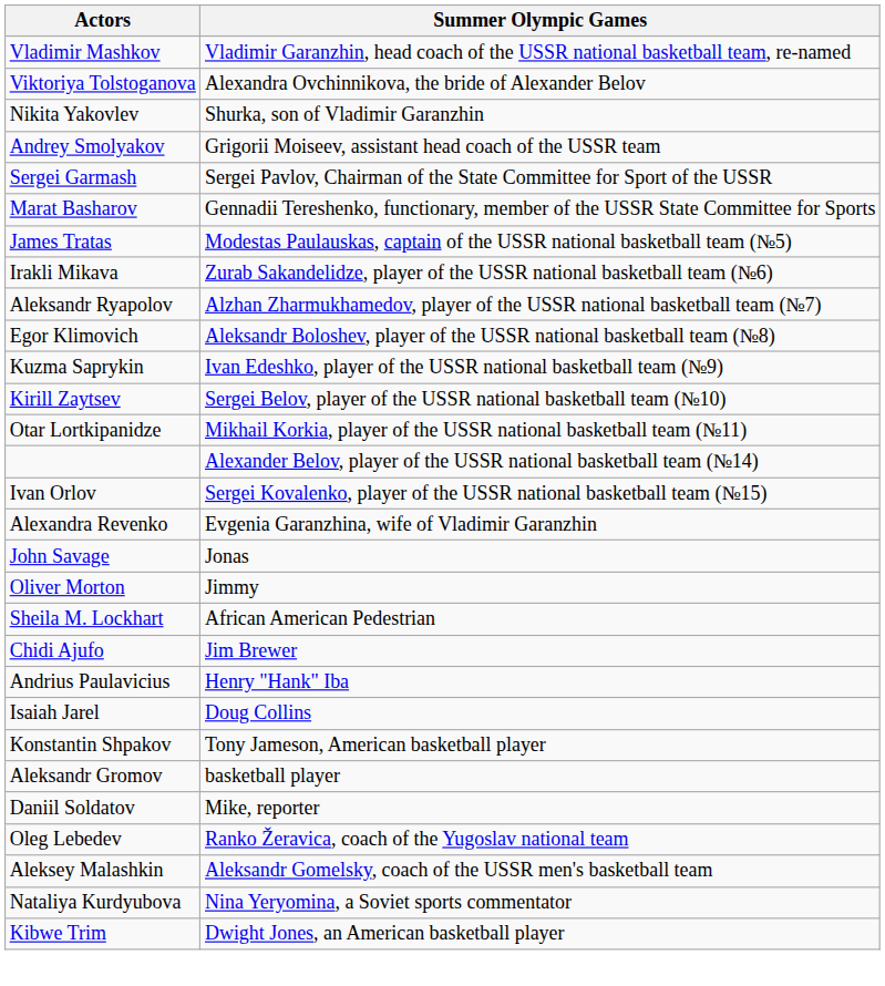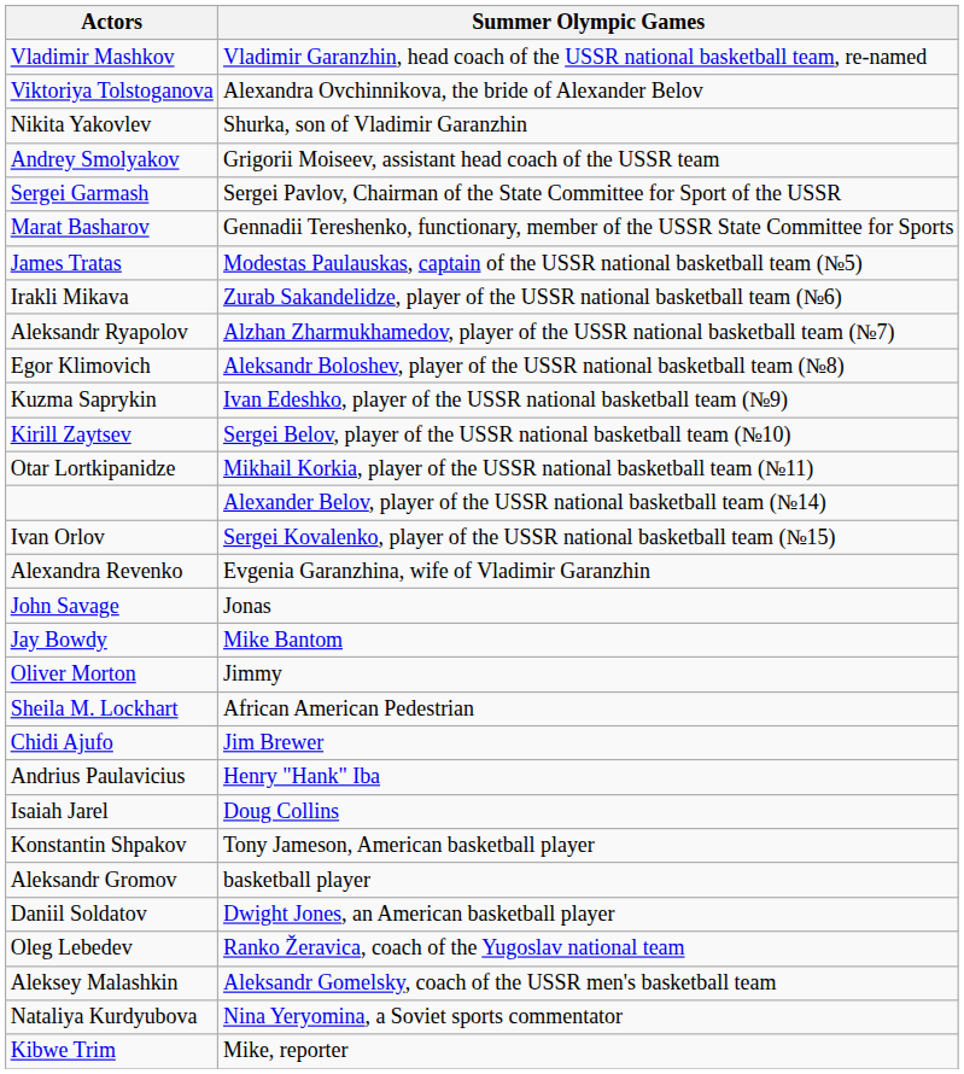 <table class="wikitable">
 <tr>
 <th>Actors</th>
 <th>Summer Olympic Games</th>
 </tr>
 <tr>
 <td><a href='#'>Vladimir Mashkov</a></td>
 <td><a href='#'>Vladimir Garanzhin</a>, head coach of the <a href='#'>USSR national basketball team</a>, re-named</td>
 </tr>
 <tr>
 <td><a href='#'>Viktoriya Tolstoganova</a></td>
 <td>Alexandra Ovchinnikova, the bride of Alexander Belov</td>
 </tr>
 <tr>
 <td>Nikita Yakovlev</td>
 <td>Shurka, son of Vladimir Garanzhin</td>
 </tr>
 <tr>
 <td><a href='#'>Andrey Smolyakov</a></td>
 <td>Grigorii Moiseev, assistant head coach of the USSR team</td>
 </tr>
 <tr>
 <td><a href='#'>Sergei Garmash</a></td>
 <td>Sergei Pavlov, Chairman of the State Committee for Sport of the USSR</td>
 </tr>
 <tr>
 <td><a href='#'>Marat Basharov</a></td>
 <td>Gennadii Tereshenko, functionary, member of the USSR State Committee for Sports</td>
 </tr>
 <tr>
 <td><a href='#'>James Tratas</a></td>
 <td><a href='#'>Modestas Paulauskas</a>, <a href='#'>captain</a> of the USSR national basketball team (№5)</td>
 </tr>
 <tr>
 <td>Irakli Mikava</td>
 <td><a href='#'>Zurab Sakandelidze</a>, player of the USSR national basketball team (№6)</td>
 </tr>
 <tr>
 <td>Aleksandr Ryapolov</td>
 <td><a href='#'>Alzhan Zharmukhamedov</a>, player of the USSR national basketball team (№7)</td>
 </tr>
 <tr>
 <td>Egor Klimovich</td>
 <td><a href='#'>Aleksandr Boloshev</a>, player of the USSR national basketball team (№8)</td>
 </tr>
 <tr>
 <td>Kuzma Saprykin</td>
 <td><a href='#'>Ivan Edeshko</a>, player of the USSR national basketball team (№9)</td>
 </tr>
 <tr>
 <td><a href='#'>Kirill Zaytsev</a></td>
 <td><a href='#'>Sergei Belov</a>, player of the USSR national basketball team (№10)</td>
 </tr>
 <tr>
 <td>Otar Lortkipanidze</td>
 <td><a href='#'>Mikhail Korkia</a>, player of the USSR national basketball team (№11)</td>
 </tr>
 <tr>
 <td></td>
 <td><a href='#'>Alexander Belov</a>, player of the USSR national basketball team (№14)</td>
 </tr>
 <tr>
 <td>Ivan Orlov</td>
 <td><a href='#'>Sergei Kovalenko</a>, player of the USSR national basketball team (№15)</td>
 </tr>
 <tr>
 <td>Alexandra Revenko</td>
 <td>Evgenia Garanzhina, wife of Vladimir Garanzhin</td>
 </tr>
 <tr>
 <td><a href='#'>John Savage</a></td>
 <td>Jonas</td>
 </tr>
 <tr>
+<td><a href='#'>Jay Bowdy</a></td>
+<td><a href='#'>Mike Bantom</a></td>
+</tr>
+<tr>
 <td><a href='#'>Oliver Morton</a></td>
 <td>Jimmy</td>
 </tr>
 <tr>
 <td><a href='#'>Sheila M. Lockhart</a></td>
 <td>African American Pedestrian</td>
 </tr>
 <tr>
 <td><a href='#'>Chidi Ajufo</a></td>
 <td><a href='#'>Jim Brewer</a></td>
 </tr>
 <tr>
 <td>Andrius Paulavicius</td>
 <td><a href='#'>Henry "Hank" Iba</a></td>
 </tr>
 <tr>
 <td>Isaiah Jarel</td>
 <td><a href='#'>Doug Collins</a></td>
 </tr>
 <tr>
 <td>Konstantin Shpakov</td>
 <td>Tony Jameson, American basketball player</td>
 </tr>
 <tr>
 <td>Aleksandr Gromov</td>
 <td>basketball player</td>
 </tr>
 <tr>
 <td>Daniil Soldatov</td>
-<td>Mike, reporter</td>
+<td><a href='#'>Dwight Jones</a>, an American basketball player</td>
 </tr>
 <tr>
 <td>Oleg Lebedev</td>
 <td><a href='#'>Ranko Žeravica</a>, coach of the <a href='#'>Yugoslav national team</a></td>
 </tr>
 <tr>
 <td>Aleksey Malashkin</td>
 <td><a href='#'>Aleksandr Gomelsky</a>, coach of the USSR men's basketball team</td>
 </tr>
 <tr>
 <td>Nataliya Kurdyubova</td>
 <td><a href='#'>Nina Yeryomina</a>, a Soviet sports commentator</td>
 </tr>
 <tr>
 <td><a href='#'>Kibwe Trim</a></td>
-<td><a href='#'>Dwight Jones</a>, an American basketball player</td>
+<td>Mike, reporter</td>
 </tr>
 </table>
